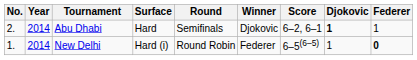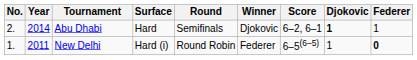 <table class="sortable wikitable">
 <tr>
 <th>No.</th>
 <th>Year</th>
 <th width=120>Tournament</th>
 <th>Surface</th>
 <th>Round</th>
 <th>Winner</th>
 <th>Score</th>
 <th>Djokovic</th>
 <th>Federer</th>
 </tr>
 <tr>
 <td>2.</td>
 <td><a href='#'>2014</a></td>
 <td><a href='#'>Abu Dhabi</a></td>
 <td>Hard</td>
 <td>Semifinals</td>
 <td>Djokovic</td>
 <td>6–2, 6–1</td>
 <td><strong>1</strong></td>
 <td>1</td>
 </tr>
 <tr>
 <td>1.</td>
-<td><a href='#'>2014</a></td>
+<td><a href='#'>2011</a></td>
 <td><a href='#'>New Delhi</a></td>
 <td>Hard (i)</td>
 <td>Round Robin</td>
 <td>Federer</td>
 <td>6–5<sup>(6–5)</sup></td>
 <td>1</td>
 <td><strong>0</strong></td>
 </tr>
 </table>
